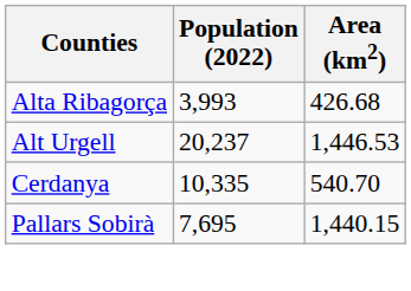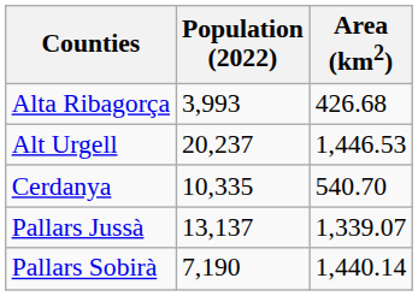 <table class="wikitable">
 <tr>
 <th>Counties</th>
 <th>Population<br>(2022)</th>
 <th>Area<br>(km<sup>2</sup>)</th>
 </tr>
 <tr ---->
 <td><a href='#'>Alta Ribagorça</a></td>
 <td>3,993</td>
 <td>426.68</td>
 </tr>
 <tr ---->
 <td><a href='#'>Alt Urgell</a></td>
 <td>20,237</td>
 <td>1,446.53</td>
 </tr>
 <tr ---->
 <td><a href='#'>Cerdanya</a></td>
 <td>10,335</td>
 <td>540.70</td>
 </tr>
 <tr ---->
+<td><a href='#'>Pallars Jussà</a></td>
+<td>13,137</td>
+<td>1,339.07</td>
+</tr>
+<tr ---->
 <td><a href='#'>Pallars Sobirà</a></td>
-<td>7,695</td>
-<td>1,440.15</td>
+<td>7,190</td>
+<td>1,440.14</td>
 </tr>
 </table>
